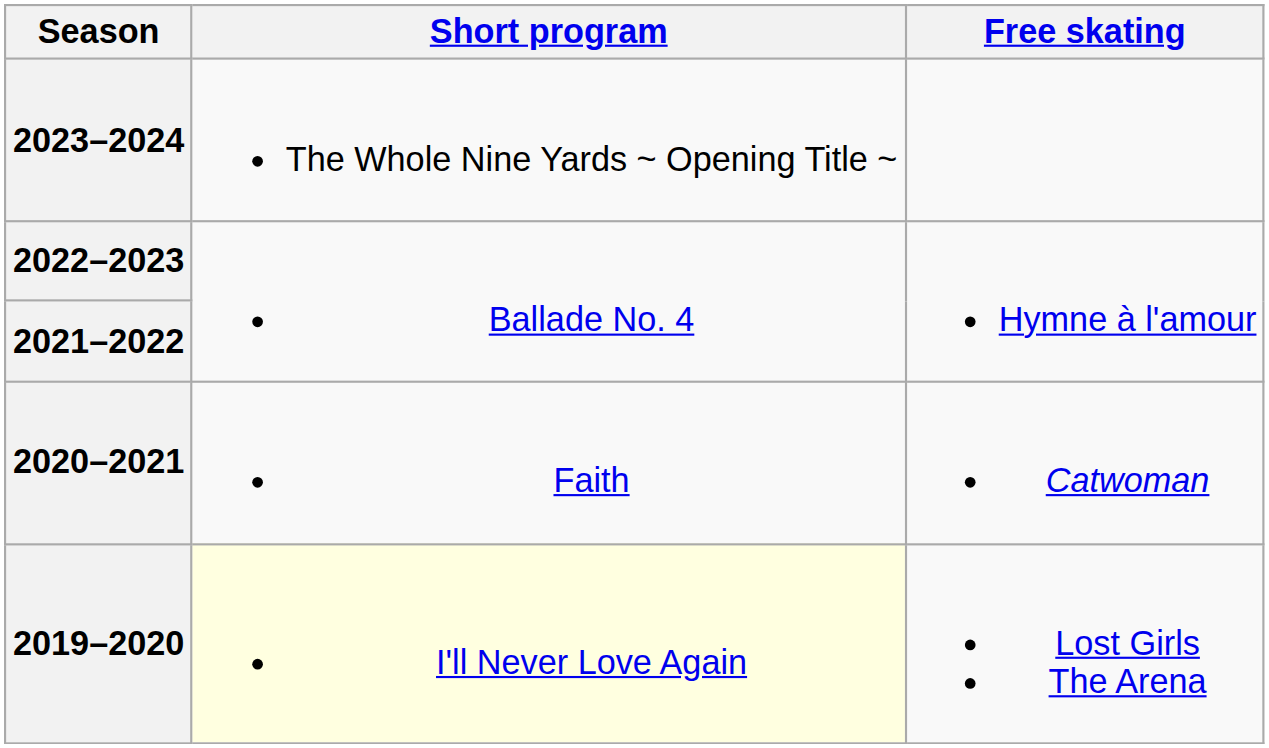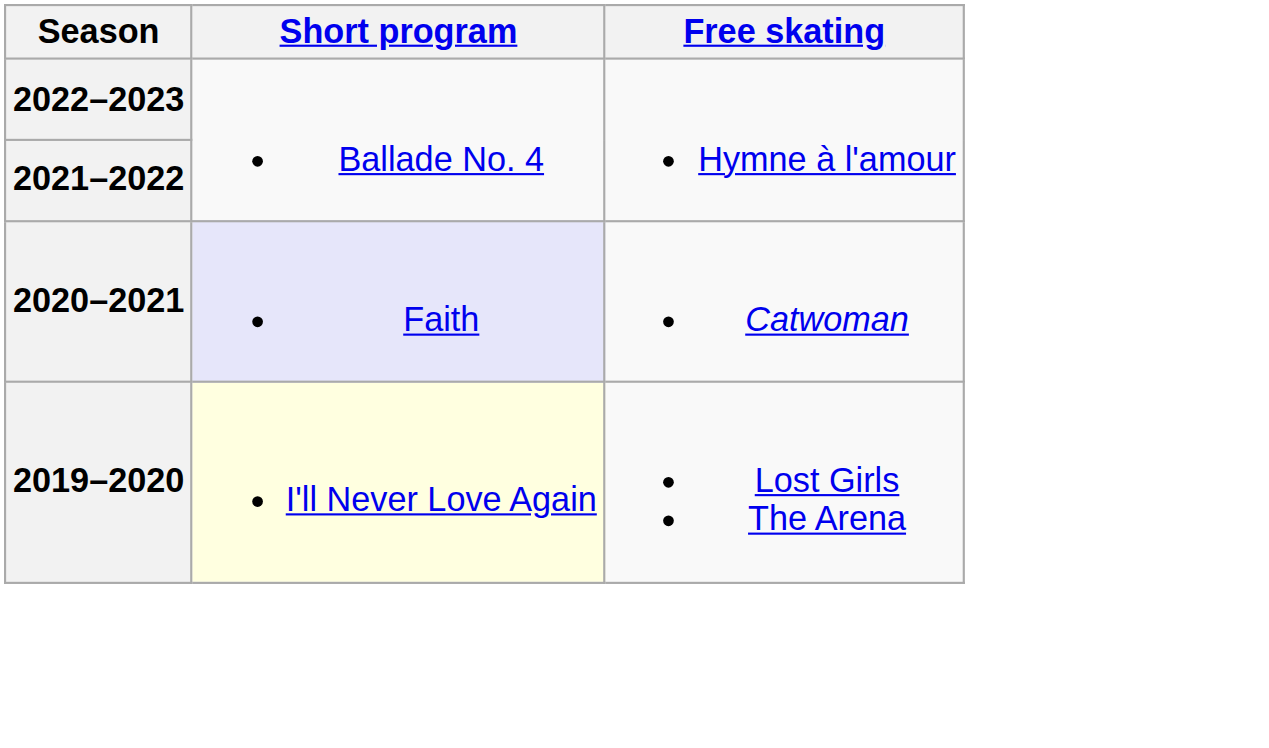 <table class="wikitable" style="text-align:center">
 <tr>
 <th>Season</th>
 <th><a href='#'>Short program</a></th>
 <th><a href='#'>Free skating</a></th>
-</tr>
-<tr>
-<th>2023–2024<br> </th>
-<td><br><ul><li>The Whole Nine Yards ~ Opening Title ~ <br></li></ul></td>
-<td></td>
 </tr>
 <tr>
 <th>2022–2023 <br> </th>
 <td rowspan="2"><br><ul><li><a href='#'>Ballade No. 4</a><br></li></ul></td>
 <td rowspan="2"><br><ul><li><a href='#'>Hymne à l'amour</a><br></li></ul></td>
 </tr>
 <tr>
 <th>2021–2022<br></th>
 </tr>
 <tr>
 <th>2020–2021<br></th>
-<td><br><ul><li><a href='#'>Faith</a><br></li></ul></td>
+<td style="background: lavender;"><br><ul><li><a href='#'>Faith</a><br></li></ul></td>
 <td><br><ul><li><em><a href='#'>Catwoman</a></em><br></li></ul></td>
 </tr>
 <tr>
 <th>2019–2020<br></th>
 <td style="background: lightyellow;"><br><ul><li><a href='#'>I'll Never Love Again</a><br></li></ul></td>
 <td><br><ul><li><a href='#'>Lost Girls</a></li><li><a href='#'>The Arena</a><br></li></ul></td>
 </tr>
 </table>
